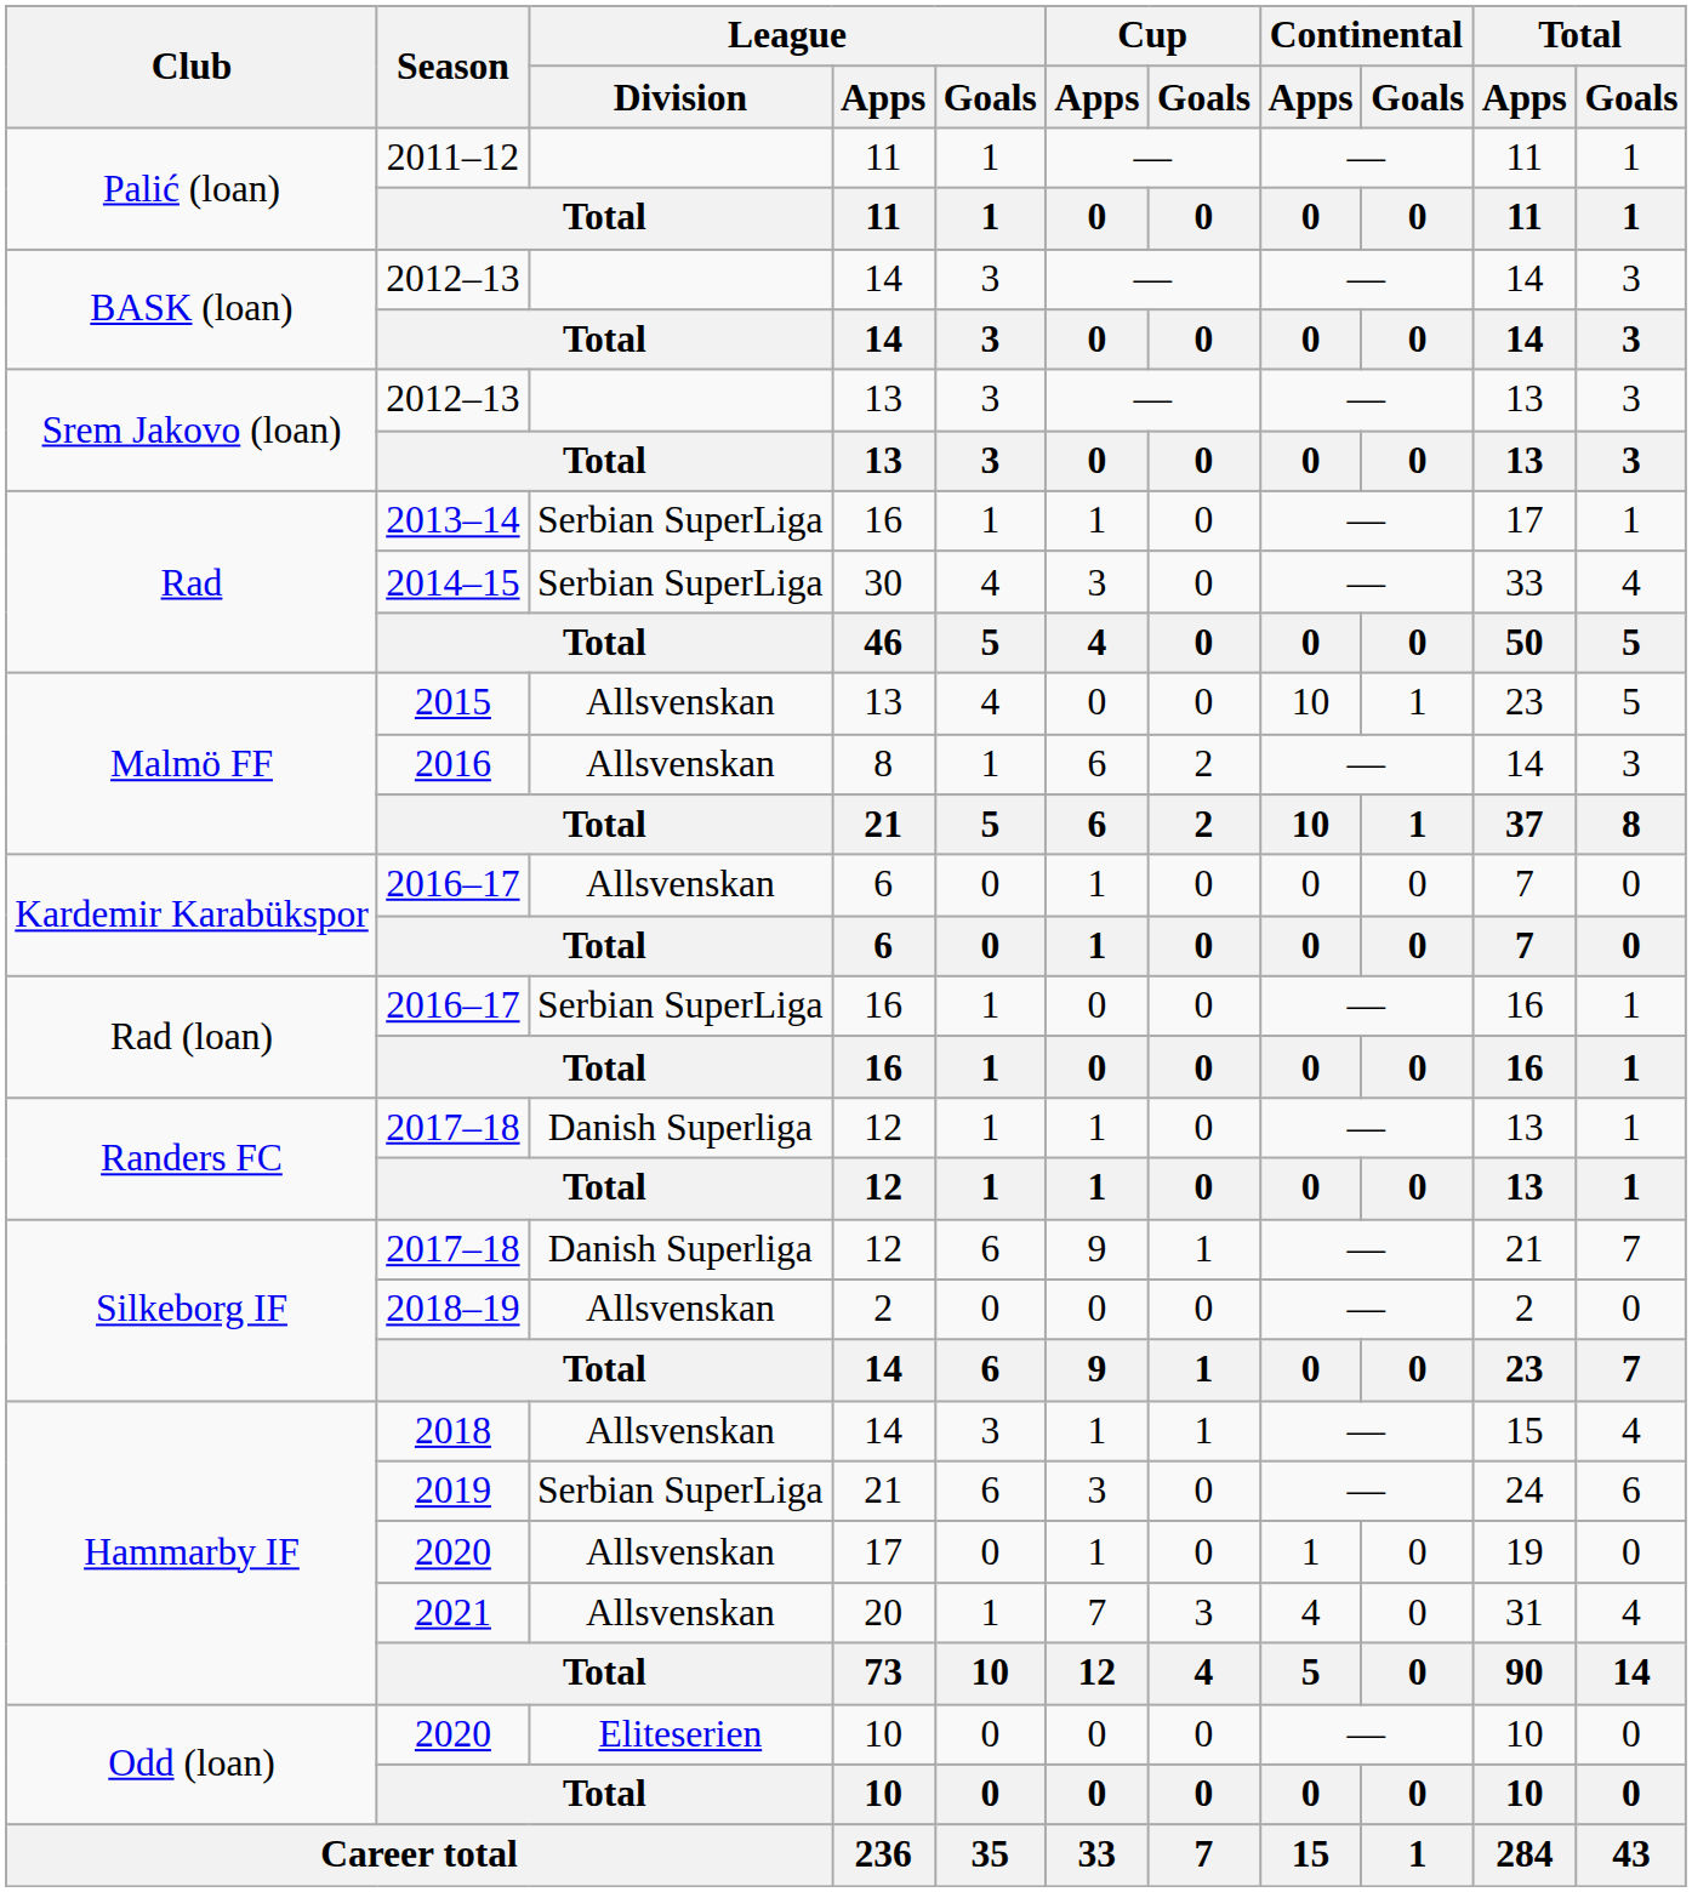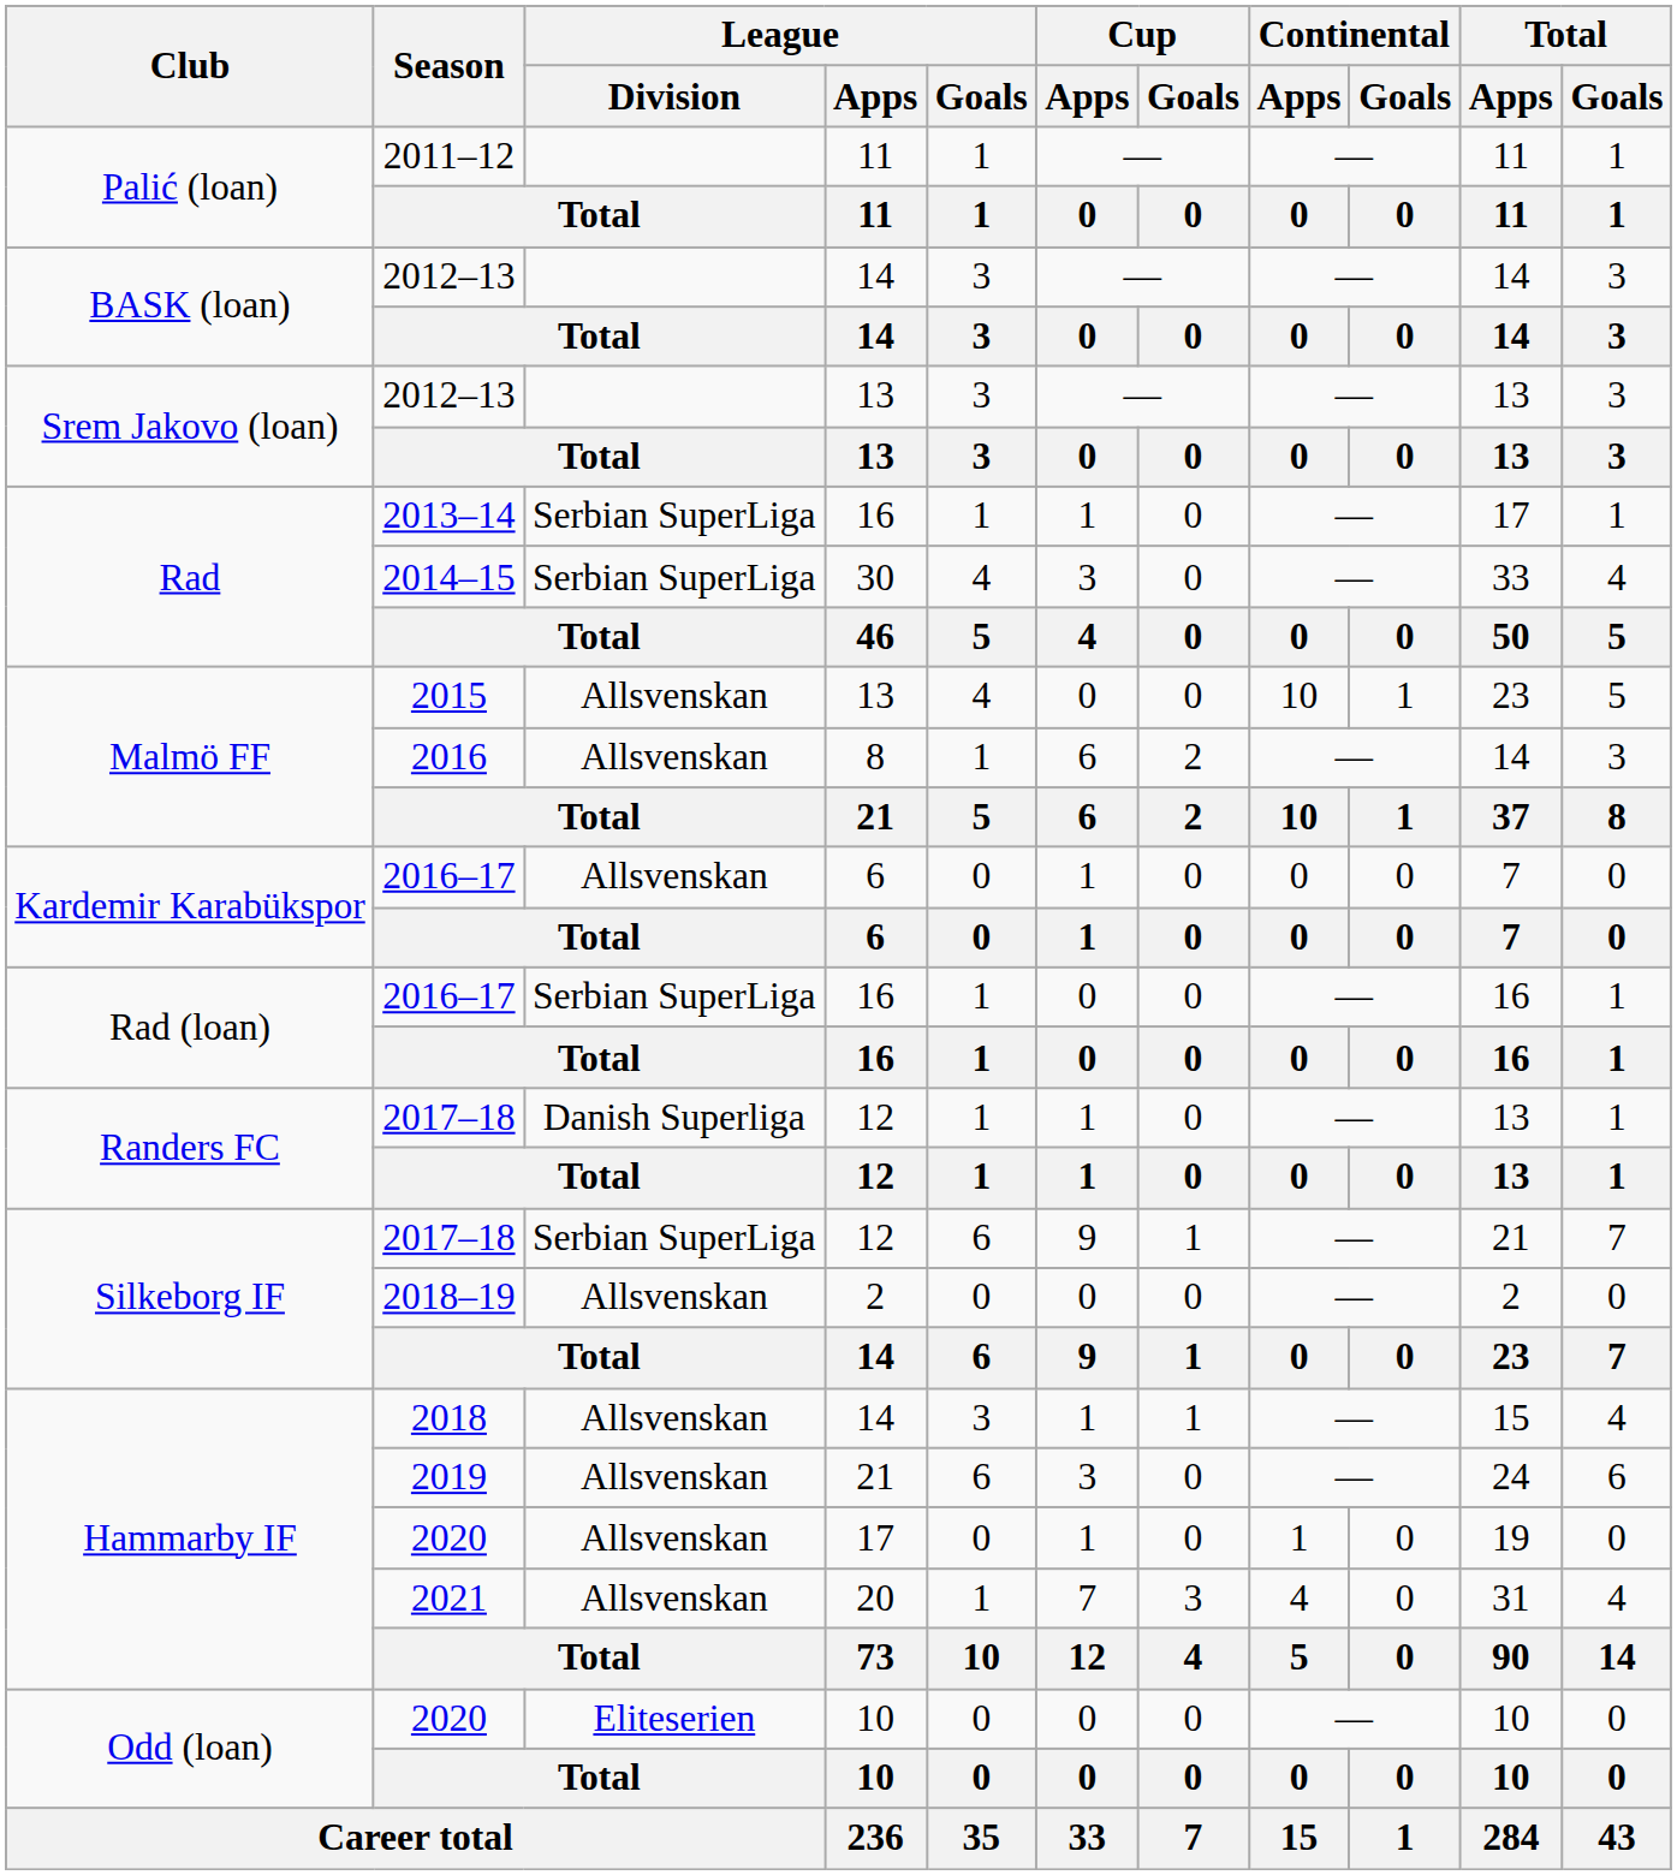 <table class="wikitable" style="text-align:center;">
 <tr>
 <th rowspan="2">Club</th>
 <th rowspan="2">Season</th>
 <th colspan="3">League</th>
 <th colspan="2">Cup</th>
 <th colspan="2">Continental</th>
 <th colspan="2">Total</th>
 </tr>
 <tr>
 <th>Division</th>
 <th>Apps</th>
 <th>Goals</th>
 <th>Apps</th>
 <th>Goals</th>
 <th>Apps</th>
 <th>Goals</th>
 <th>Apps</th>
 <th>Goals</th>
 </tr>
 <tr>
 <td rowspan="2"><a href='#'>Palić</a> (loan)</td>
 <td>2011–12</td>
 <td></td>
 <td>11</td>
 <td>1</td>
 <td colspan="2">—</td>
 <td colspan="2">—</td>
 <td>11</td>
 <td>1</td>
 </tr>
 <tr>
 <th colspan="2">Total</th>
 <th>11</th>
 <th>1</th>
 <th>0</th>
 <th>0</th>
 <th>0</th>
 <th>0</th>
 <th>11</th>
 <th>1</th>
 </tr>
 <tr>
 <td rowspan="2"><a href='#'>BASK</a> (loan)</td>
 <td>2012–13</td>
 <td></td>
 <td>14</td>
 <td>3</td>
 <td colspan="2">—</td>
 <td colspan="2">—</td>
 <td>14</td>
 <td>3</td>
 </tr>
 <tr>
 <th colspan="2">Total</th>
 <th>14</th>
 <th>3</th>
 <th>0</th>
 <th>0</th>
 <th>0</th>
 <th>0</th>
 <th>14</th>
 <th>3</th>
 </tr>
 <tr>
 <td rowspan="2"><a href='#'>Srem Jakovo</a> (loan)</td>
 <td>2012–13</td>
 <td></td>
 <td>13</td>
 <td>3</td>
 <td colspan="2">—</td>
 <td colspan="2">—</td>
 <td>13</td>
 <td>3</td>
 </tr>
 <tr>
 <th colspan="2">Total</th>
 <th>13</th>
 <th>3</th>
 <th>0</th>
 <th>0</th>
 <th>0</th>
 <th>0</th>
 <th>13</th>
 <th>3</th>
 </tr>
 <tr>
 <td rowspan="3"><a href='#'>Rad</a></td>
 <td><a href='#'>2013–14</a></td>
 <td>Serbian SuperLiga</td>
 <td>16</td>
 <td>1</td>
 <td>1</td>
 <td>0</td>
 <td colspan="2">—</td>
 <td>17</td>
 <td>1</td>
 </tr>
 <tr>
 <td><a href='#'>2014–15</a></td>
 <td>Serbian SuperLiga</td>
 <td>30</td>
 <td>4</td>
 <td>3</td>
 <td>0</td>
 <td colspan="2">—</td>
 <td>33</td>
 <td>4</td>
 </tr>
 <tr>
 <th colspan="2">Total</th>
 <th>46</th>
 <th>5</th>
 <th>4</th>
 <th>0</th>
 <th>0</th>
 <th>0</th>
 <th>50</th>
 <th>5</th>
 </tr>
 <tr>
 <td rowspan="3"><a href='#'>Malmö FF</a></td>
 <td><a href='#'>2015</a></td>
 <td>Allsvenskan</td>
 <td>13</td>
 <td>4</td>
 <td>0</td>
 <td>0</td>
 <td>10</td>
 <td>1</td>
 <td>23</td>
 <td>5</td>
 </tr>
 <tr>
 <td><a href='#'>2016</a></td>
 <td>Allsvenskan</td>
 <td>8</td>
 <td>1</td>
 <td>6</td>
 <td>2</td>
 <td colspan="2">—</td>
 <td>14</td>
 <td>3</td>
 </tr>
 <tr>
 <th colspan="2">Total</th>
 <th>21</th>
 <th>5</th>
 <th>6</th>
 <th>2</th>
 <th>10</th>
 <th>1</th>
 <th>37</th>
 <th>8</th>
 </tr>
 <tr>
 <td rowspan="2"><a href='#'>Kardemir Karabükspor</a></td>
 <td><a href='#'>2016–17</a></td>
 <td>Allsvenskan</td>
 <td>6</td>
 <td>0</td>
 <td>1</td>
 <td>0</td>
 <td>0</td>
 <td>0</td>
 <td>7</td>
 <td>0</td>
 </tr>
 <tr>
 <th colspan="2">Total</th>
 <th>6</th>
 <th>0</th>
 <th>1</th>
 <th>0</th>
 <th>0</th>
 <th>0</th>
 <th>7</th>
 <th>0</th>
 </tr>
 <tr>
 <td rowspan=2>Rad (loan)</td>
 <td><a href='#'>2016–17</a></td>
 <td>Serbian SuperLiga</td>
 <td>16</td>
 <td>1</td>
 <td>0</td>
 <td>0</td>
 <td colspan="2">—</td>
 <td>16</td>
 <td>1</td>
 </tr>
 <tr>
 <th colspan="2">Total</th>
 <th>16</th>
 <th>1</th>
 <th>0</th>
 <th>0</th>
 <th>0</th>
 <th>0</th>
 <th>16</th>
 <th>1</th>
 </tr>
 <tr>
 <td rowspan=2><a href='#'>Randers FC</a></td>
 <td><a href='#'>2017–18</a></td>
 <td>Danish Superliga</td>
 <td>12</td>
 <td>1</td>
 <td>1</td>
 <td>0</td>
 <td colspan="2">—</td>
 <td>13</td>
 <td>1</td>
 </tr>
 <tr>
 <th colspan="2">Total</th>
 <th>12</th>
 <th>1</th>
 <th>1</th>
 <th>0</th>
 <th>0</th>
 <th>0</th>
 <th>13</th>
 <th>1</th>
 </tr>
 <tr>
 <td rowspan=3><a href='#'>Silkeborg IF</a></td>
 <td><a href='#'>2017–18</a></td>
-<td>Danish Superliga</td>
+<td>Serbian SuperLiga</td>
 <td>12</td>
 <td>6</td>
 <td>9</td>
 <td>1</td>
 <td colspan="2">—</td>
 <td>21</td>
 <td>7</td>
 </tr>
 <tr>
 <td><a href='#'>2018–19</a></td>
 <td>Allsvenskan</td>
 <td>2</td>
 <td>0</td>
 <td>0</td>
 <td>0</td>
 <td colspan="2">—</td>
 <td>2</td>
 <td>0</td>
 </tr>
 <tr>
 <th colspan="2">Total</th>
 <th>14</th>
 <th>6</th>
 <th>9</th>
 <th>1</th>
 <th>0</th>
 <th>0</th>
 <th>23</th>
 <th>7</th>
 </tr>
 <tr>
 <td rowspan=5><a href='#'>Hammarby IF</a></td>
 <td><a href='#'>2018</a></td>
 <td>Allsvenskan</td>
 <td>14</td>
 <td>3</td>
 <td>1</td>
 <td>1</td>
 <td colspan="2">—</td>
 <td>15</td>
 <td>4</td>
 </tr>
 <tr>
 <td><a href='#'>2019</a></td>
-<td>Serbian SuperLiga</td>
+<td>Allsvenskan</td>
 <td>21</td>
 <td>6</td>
 <td>3</td>
 <td>0</td>
 <td colspan="2">—</td>
 <td>24</td>
 <td>6</td>
 </tr>
 <tr>
 <td><a href='#'>2020</a></td>
 <td>Allsvenskan</td>
 <td>17</td>
 <td>0</td>
 <td>1</td>
 <td>0</td>
 <td>1</td>
 <td>0</td>
 <td>19</td>
 <td>0</td>
 </tr>
 <tr>
 <td><a href='#'>2021</a></td>
 <td>Allsvenskan</td>
 <td>20</td>
 <td>1</td>
 <td>7</td>
 <td>3</td>
 <td>4</td>
 <td>0</td>
 <td>31</td>
 <td>4</td>
 </tr>
 <tr>
 <th colspan="2">Total</th>
 <th>73</th>
 <th>10</th>
 <th>12</th>
 <th>4</th>
 <th>5</th>
 <th>0</th>
 <th>90</th>
 <th>14</th>
 </tr>
 <tr>
 <td rowspan=2><a href='#'>Odd</a> (loan)</td>
 <td><a href='#'>2020</a></td>
 <td><a href='#'>Eliteserien</a></td>
 <td>10</td>
 <td>0</td>
 <td>0</td>
 <td>0</td>
 <td colspan="2">—</td>
 <td>10</td>
 <td>0</td>
 </tr>
 <tr>
 <th colspan="2">Total</th>
 <th>10</th>
 <th>0</th>
 <th>0</th>
 <th>0</th>
 <th>0</th>
 <th>0</th>
 <th>10</th>
 <th>0</th>
 </tr>
 <tr>
 <th colspan="3">Career total</th>
 <th>236</th>
 <th>35</th>
 <th>33</th>
 <th>7</th>
 <th>15</th>
 <th>1</th>
 <th>284</th>
 <th>43</th>
 </tr>
 </table>
